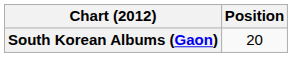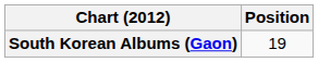 <table class="wikitable plainrowheaders" style="text-align:center">
 <tr>
 <th scope="col">Chart (2012)</th>
 <th scope="col">Position</th>
 </tr>
 <tr>
 <th scope="row">South Korean Albums (<a href='#'>Gaon</a>)</th>
-<td>20</td>
+<td>19</td>
 </tr>
 </table>
